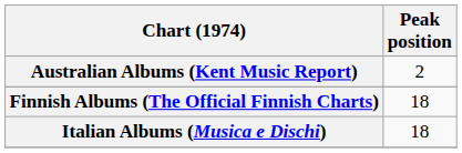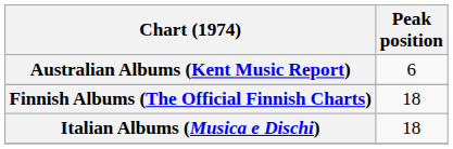 <table class="wikitable sortable plainrowheaders">
 <tr>
 <th>Chart (1974)</th>
 <th>Peak<br>position</th>
 </tr>
 <tr>
 <th scope="row">Australian Albums (<a href='#'>Kent Music Report</a>)</th>
-<td align="center">2</td>
+<td align="center">6</td>
 </tr>
 <tr>
 </tr>
 <tr>
 <th scope="row">Finnish Albums (<a href='#'>The Official Finnish Charts</a>)</th>
 <td align="center">18</td>
 </tr>
 <tr>
 <th scope="row">Italian Albums (<em><a href='#'>Musica e Dischi</a></em>)</th>
 <td align="center">18</td>
 </tr>
 <tr>
 </tr>
 <tr>
 </tr>
 <tr>
 </tr>
 </table>
